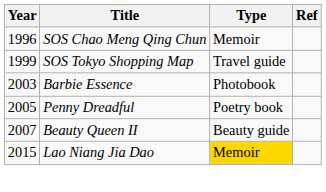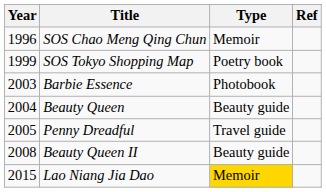 <table class="wikitable sortable">
 <tr>
 <th>Year</th>
 <th>Title</th>
 <th>Type</th>
 <th>Ref</th>
 </tr>
 <tr>
 <td>1996</td>
 <td><em>SOS Chao Meng Qing Chun</em></td>
 <td>Memoir</td>
 <td></td>
 </tr>
 <tr>
 <td>1999</td>
 <td><em>SOS Tokyo Shopping Map</em></td>
-<td>Travel guide</td>
+<td>Poetry book</td>
 <td></td>
 </tr>
 <tr>
 <td>2003</td>
 <td><em>Barbie Essence</em></td>
 <td>Photobook</td>
 <td></td>
 </tr>
 <tr>
-<td>2005</td>
-<td><em>Penny Dreadful</em></td>
-<td>Poetry book</td>
+<td>2004</td>
+<td><em>Beauty Queen</em></td>
+<td>Beauty guide</td>
 <td></td>
 </tr>
 <tr>
-<td>2007</td>
+<td>2005</td>
+<td><em>Penny Dreadful</em></td>
+<td>Travel guide</td>
+<td></td>
+</tr>
+<tr>
+<td>2008</td>
 <td><em>Beauty Queen II</em></td>
 <td>Beauty guide</td>
 <td></td>
 </tr>
 <tr>
 <td>2015</td>
 <td><em>Lao Niang Jia Dao</em></td>
 <td style="background: gold;">Memoir</td>
 <td></td>
 </tr>
 </table>
